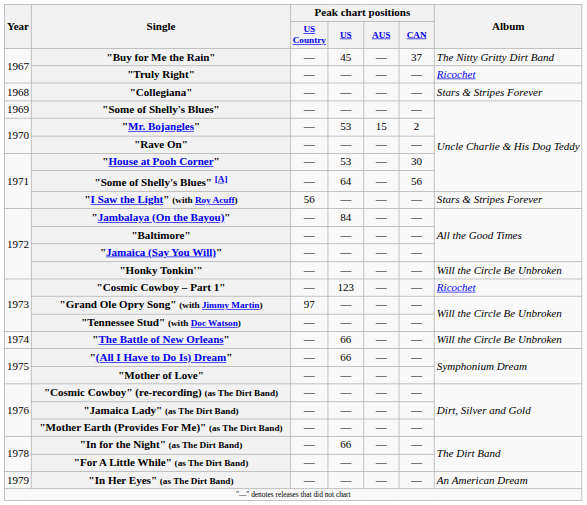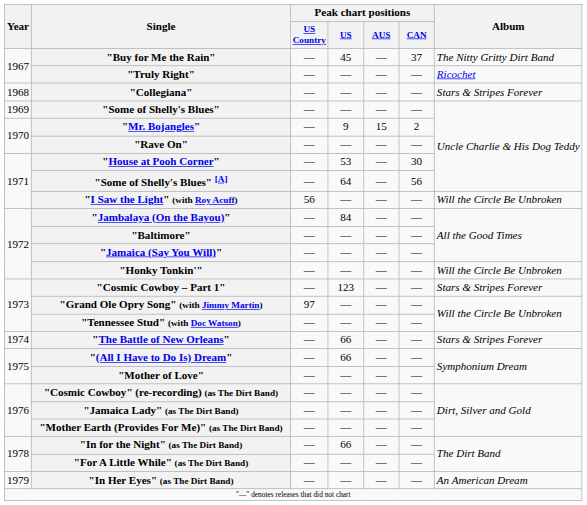 <table class="wikitable plainrowheaders" style="text-align:center;">
 <tr>
 <th rowspan="2">Year</th>
 <th rowspan="2" style="width:23em;">Single</th>
 <th colspan="4">Peak chart positions</th>
 <th rowspan="2">Album</th>
 </tr>
 <tr style="font-size:smaller;">
 <th style="width:45px;"><a href='#'>US Country</a><br></th>
 <th style="width:45px;"><a href='#'>US</a><br></th>
 <th style="width:45px;"><a href='#'>AUS</a><br></th>
 <th style="width:45px;"><a href='#'>CAN</a></th>
 </tr>
 <tr>
 <td rowspan="2">1967</td>
 <th scope="row">"Buy for Me the Rain"</th>
 <td>—</td>
 <td>45</td>
 <td>—</td>
 <td>37</td>
 <td style="text-align:left;"><em>The Nitty Gritty Dirt Band</em></td>
 </tr>
 <tr>
 <th scope="row">"Truly Right"</th>
 <td>—</td>
 <td>—</td>
 <td>—</td>
 <td>—</td>
 <td style="text-align:left;"><a href='#'><em>Ricochet</em></a></td>
 </tr>
 <tr>
 <td>1968</td>
 <th scope="row">"Collegiana"</th>
 <td>—</td>
 <td>—</td>
 <td>—</td>
 <td>—</td>
 <td style="text-align:left;"><em>Stars & Stripes Forever</em></td>
 </tr>
 <tr>
 <td>1969</td>
 <th scope="row">"Some of Shelly's Blues"</th>
 <td>—</td>
 <td>—</td>
 <td>—</td>
 <td>—</td>
 <td style="text-align:left;" rowspan="5"><em>Uncle Charlie & His Dog Teddy</em></td>
 </tr>
 <tr>
 <td rowspan="2">1970</td>
 <th scope="row">"<a href='#'>Mr. Bojangles</a>"</th>
 <td>—</td>
-<td>53</td>
+<td>9</td>
 <td>15</td>
 <td>2</td>
 </tr>
 <tr>
 <th scope="row">"Rave On"</th>
 <td>—</td>
 <td>—</td>
 <td>—</td>
 <td>—</td>
 </tr>
 <tr>
 <td rowspan="3">1971</td>
 <th scope="row">"<a href='#'>House at Pooh Corner</a>"</th>
 <td>—</td>
 <td>53</td>
 <td>—</td>
 <td>30</td>
 </tr>
 <tr>
 <th scope="row">"Some of Shelly's Blues" <sup><span></span><a href='#'><strong>[A]</strong></a></sup></th>
 <td>—</td>
 <td>64</td>
 <td>—</td>
 <td>56</td>
 </tr>
 <tr>
 <th scope="row">"<a href='#'>I Saw the Light</a>" <small>(with <a href='#'>Roy Acuff</a>)</small></th>
 <td>56</td>
 <td>—</td>
 <td>—</td>
 <td>—</td>
-<td style="text-align:left;"><em>Stars & Stripes Forever</em></td>
+<td style="text-align:left;"><em>Will the Circle Be Unbroken</em></td>
 </tr>
 <tr>
 <td rowspan="4">1972</td>
 <th scope="row">"<a href='#'>Jambalaya (On the Bayou)</a>"</th>
 <td>—</td>
 <td>84</td>
 <td>—</td>
 <td>—</td>
 <td style="text-align:left;" rowspan="3"><em>All the Good Times</em></td>
 </tr>
 <tr>
 <th scope="row">"Baltimore"</th>
 <td>—</td>
 <td>—</td>
 <td>—</td>
 <td>—</td>
 </tr>
 <tr>
 <th scope="row">"<a href='#'>Jamaica (Say You Will)</a>"</th>
 <td>—</td>
 <td>—</td>
 <td>—</td>
 <td>—</td>
 </tr>
 <tr>
 <th scope="row">"Honky Tonkin'"</th>
 <td>—</td>
 <td>—</td>
 <td>—</td>
 <td>—</td>
 <td style="text-align:left;"><em>Will the Circle Be Unbroken</em></td>
 </tr>
 <tr>
 <td rowspan="3">1973</td>
 <th scope="row">"Cosmic Cowboy – Part 1"</th>
 <td>—</td>
 <td>123</td>
 <td>—</td>
 <td>—</td>
-<td style="text-align:left;"><a href='#'><em>Ricochet</em></a></td>
+<td style="text-align:left;"><em>Stars & Stripes Forever</em></td>
 </tr>
 <tr>
 <th scope="row">"Grand Ole Opry Song" <small>(with <a href='#'>Jimmy Martin</a>)</small></th>
 <td>97</td>
 <td>—</td>
 <td>—</td>
 <td>—</td>
 <td rowspan="2" style="text-align:left;"><em>Will the Circle Be Unbroken</em></td>
 </tr>
 <tr>
 <th scope="row">"Tennessee Stud" <small>(with <a href='#'>Doc Watson</a>)</small></th>
 <td>—</td>
 <td>—</td>
 <td>—</td>
 <td>—</td>
 </tr>
 <tr>
 <td>1974</td>
 <th scope="row">"<a href='#'>The Battle of New Orleans</a>"</th>
 <td>—</td>
 <td>66</td>
 <td>—</td>
 <td>—</td>
-<td style="text-align:left;"><em>Will the Circle Be Unbroken</em></td>
+<td style="text-align:left;"><em>Stars & Stripes Forever</em></td>
 </tr>
 <tr>
 <td rowspan="2">1975</td>
 <th scope="row">"<a href='#'>(All I Have to Do Is) Dream</a>"</th>
 <td>—</td>
 <td>66</td>
 <td>—</td>
 <td>—</td>
 <td rowspan="2" style="text-align:left;"><em>Symphonium Dream</em></td>
 </tr>
 <tr>
 <th scope="row">"Mother of Love"</th>
 <td>—</td>
 <td>—</td>
 <td>—</td>
 <td>—</td>
 </tr>
 <tr>
 <td rowspan="3">1976</td>
 <th scope="row">"Cosmic Cowboy" (re-recording) <small>(as The Dirt Band)</small></th>
 <td>—</td>
 <td>—</td>
 <td>—</td>
 <td>—</td>
 <td rowspan="3" style="text-align:left;"><em>Dirt, Silver and Gold</em></td>
 </tr>
 <tr>
 <th scope="row">"Jamaica Lady" <small>(as The Dirt Band)</small></th>
 <td>—</td>
 <td>—</td>
 <td>—</td>
 <td>—</td>
 </tr>
 <tr>
 <th scope="row">"Mother Earth (Provides For Me)" <small>(as The Dirt Band)</small></th>
 <td>—</td>
 <td>—</td>
 <td>—</td>
 <td>—</td>
 </tr>
 <tr>
 <td rowspan="2">1978</td>
 <th scope="row">"In for the Night" <small>(as The Dirt Band)</small></th>
 <td>—</td>
 <td>66</td>
 <td>—</td>
 <td>—</td>
 <td rowspan="2" style="text-align:left;"><em>The Dirt Band</em></td>
 </tr>
 <tr>
 <th scope="row">"For A Little While" <small>(as The Dirt Band)</small></th>
 <td>—</td>
 <td>—</td>
 <td>—</td>
 <td>—</td>
 </tr>
 <tr>
 <td>1979</td>
 <th scope="row">"In Her Eyes" <small>(as The Dirt Band)</small></th>
 <td>—</td>
 <td>—</td>
 <td>—</td>
 <td>—</td>
 <td style="text-align:left;"><em>An American Dream</em></td>
 </tr>
 <tr>
 <td colspan="7" style="font-size:8pt">"—" denotes releases that did not chart</td>
 </tr>
 </table>
